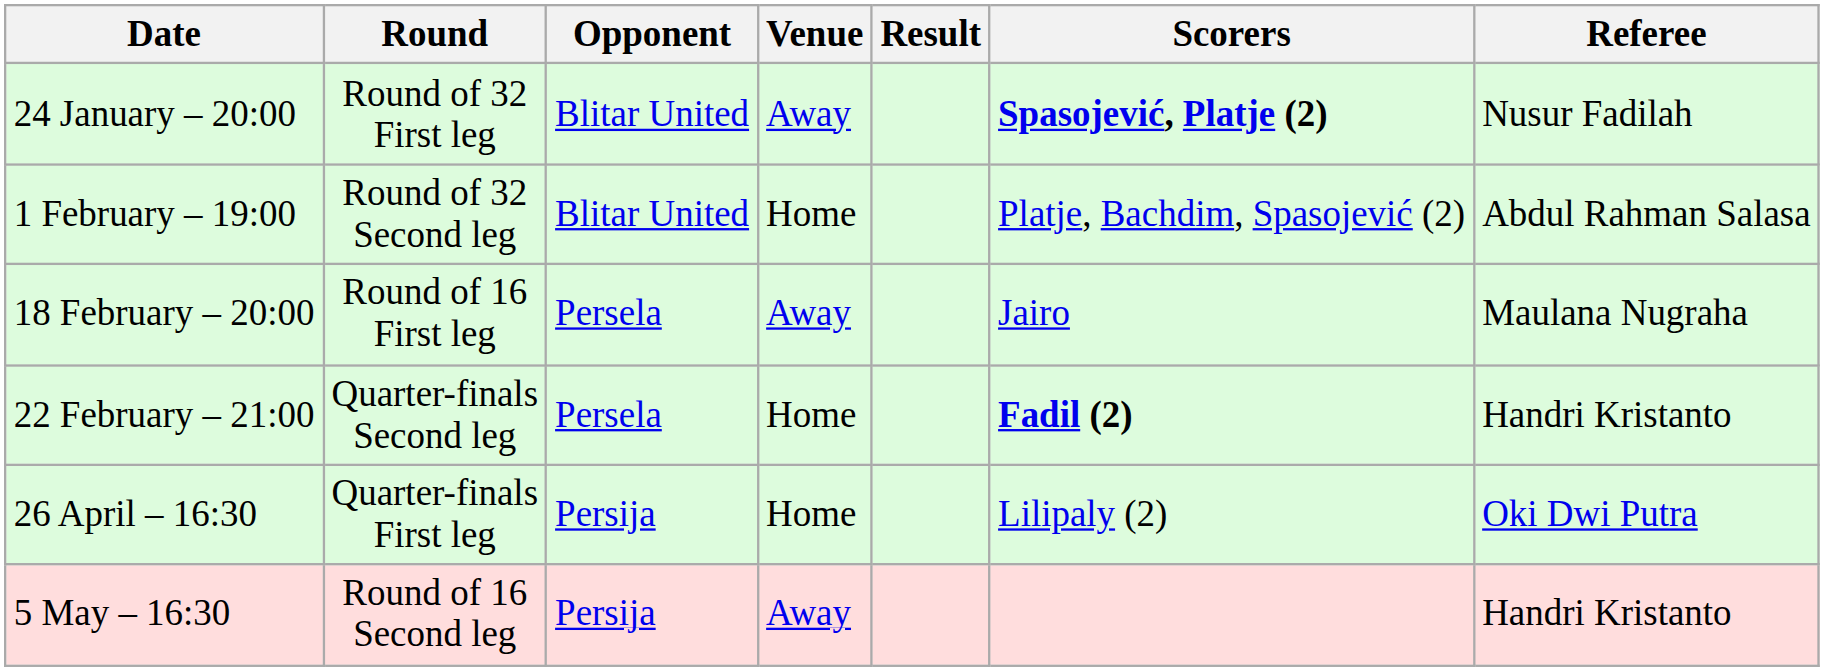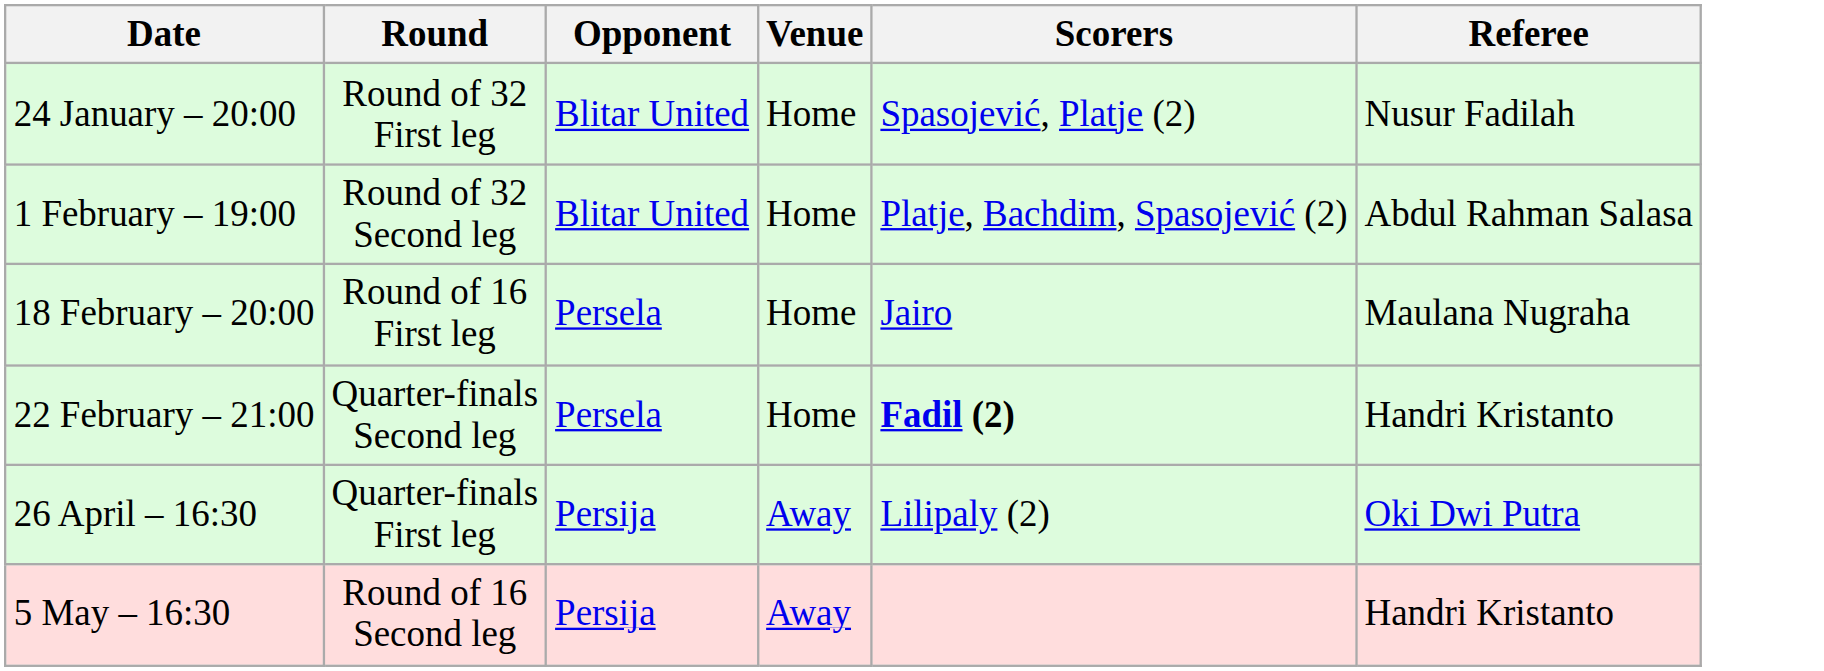 <table class="wikitable">
 <tr>
 <th>Date</th>
 <th>Round</th>
 <th>Opponent</th>
 <th>Venue</th>
-<th>Result</th>
 <th>Scorers</th>
 <th>Referee</th>
 </tr>
 <tr bgcolor="#DDFCDD">
 <td>24 January – 20:00</td>
 <td align="center">Round of 32<br>First leg</td>
 <td><a href='#'>Blitar United</a></td>
-<td><a href='#'>Away</a></td>
-<td></td>
-<td><strong><a href='#'>Spasojević</a>, <a href='#'>Platje</a> (2)</strong></td>
+<td>Home</td>
+<td><a href='#'>Spasojević</a>, <a href='#'>Platje</a> (2)</td>
 <td>Nusur Fadilah</td>
 </tr>
 <tr bgcolor="#DDFCDD">
 <td>1 February – 19:00</td>
 <td align="center">Round of 32<br>Second leg</td>
 <td><a href='#'>Blitar United</a></td>
 <td>Home</td>
-<td></td>
 <td><a href='#'>Platje</a>, <a href='#'>Bachdim</a>, <a href='#'>Spasojević</a> (2)</td>
 <td>Abdul Rahman Salasa</td>
 </tr>
 <tr bgcolor="#DDFCDD">
 <td>18 February – 20:00</td>
 <td align="center">Round of 16<br>First leg</td>
 <td><a href='#'>Persela</a></td>
-<td><a href='#'>Away</a></td>
-<td></td>
+<td>Home</td>
 <td><a href='#'>Jairo</a> </td>
 <td>Maulana Nugraha</td>
 </tr>
 <tr bgcolor="#DDFCDD">
 <td>22 February – 21:00</td>
 <td align="center">Quarter-finals<br>Second leg</td>
 <td><a href='#'>Persela</a></td>
 <td>Home</td>
-<td></td>
 <td><strong><a href='#'>Fadil</a> (2)</strong></td>
 <td>Handri Kristanto</td>
 </tr>
 <tr bgcolor="#DDFCDD">
 <td>26 April – 16:30</td>
 <td align="center">Quarter-finals<br>First leg</td>
 <td><a href='#'>Persija</a></td>
-<td>Home</td>
-<td></td>
+<td><a href='#'>Away</a></td>
 <td><a href='#'>Lilipaly</a> (2)</td>
 <td><a href='#'>Oki Dwi Putra</a></td>
 </tr>
 <tr bgcolor="#FFDDDD">
 <td>5 May – 16:30</td>
 <td align="center">Round of 16<br>Second leg</td>
 <td><a href='#'>Persija</a></td>
 <td><a href='#'>Away</a></td>
 <td></td>
-<td></td>
 <td>Handri Kristanto</td>
 </tr>
 </table>
